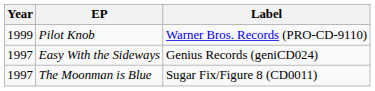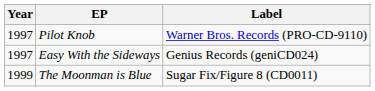 <table class="wikitable">
 <tr>
 <th>Year</th>
 <th>EP</th>
 <th>Label</th>
 </tr>
 <tr>
-<td>1999</td>
+<td>1997</td>
 <td><em>Pilot Knob</em></td>
 <td><a href='#'>Warner Bros. Records</a> (PRO-CD-9110)</td>
 </tr>
 <tr>
 <td>1997</td>
 <td><em>Easy With the Sideways</em></td>
 <td>Genius Records (geniCD024)</td>
 </tr>
 <tr>
-<td>1997</td>
+<td>1999</td>
 <td><em>The Moonman is Blue</em></td>
 <td>Sugar Fix/Figure 8 (CD0011)</td>
 </tr>
 </table>
